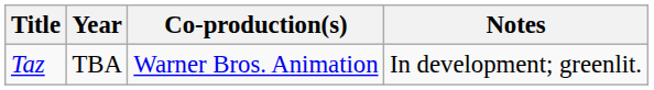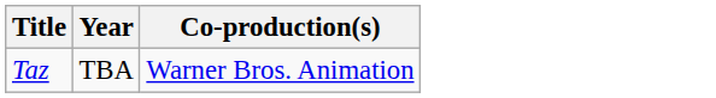 <table class="wikitable">
 <tr>
 <th>Title</th>
 <th>Year</th>
 <th>Co-production(s)</th>
-<th>Notes</th>
 </tr>
 <tr>
 <td><em><a href='#'>Taz</a></em></td>
 <td>TBA</td>
 <td><a href='#'>Warner Bros. Animation</a></td>
-<td>In development; greenlit.</td>
 </tr>
 </table>
